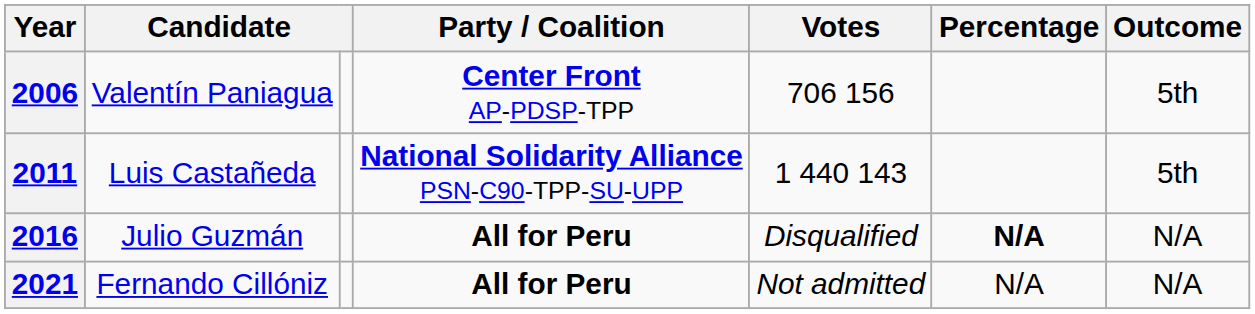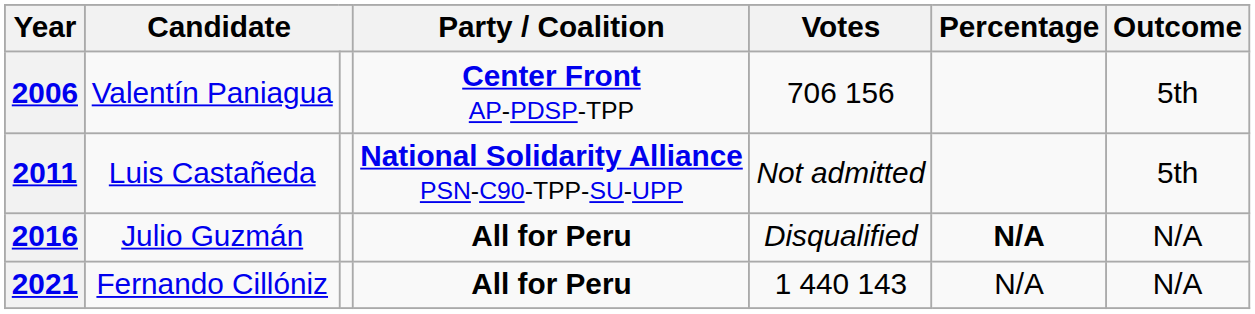 <table class="wikitable" style="text-align:center">
 <tr>
 <th>Year</th>
 <th colspan="2">Candidate</th>
 <th>Party / Coalition</th>
 <th>Votes</th>
 <th>Percentage</th>
 <th>Outcome</th>
 </tr>
 <tr>
 <th><strong><a href='#'>2006</a></strong></th>
 <td><a href='#'>Valentín Paniagua</a></td>
 <td></td>
 <td><strong><a href='#'>Center Front</a></strong><br><small><a href='#'>AP</a>-<a href='#'>PDSP</a>-TPP</small></td>
 <td>706 156</td>
 <td></td>
 <td>5th</td>
 </tr>
 <tr>
 <th><strong><a href='#'>2011</a></strong></th>
 <td><a href='#'>Luis Castañeda</a></td>
 <td></td>
 <td><strong><a href='#'>National Solidarity Alliance</a></strong><br><small><a href='#'>PSN</a>-<a href='#'>C90</a>-TPP-<a href='#'>SU</a>-<a href='#'>UPP</a></small></td>
-<td>1 440 143</td>
+<td><em>Not admitted</em></td>
 <td></td>
 <td>5th</td>
 </tr>
 <tr>
 <th><strong><a href='#'>2016</a></strong></th>
 <td><a href='#'>Julio Guzmán</a></td>
 <td></td>
 <td><strong>All for Peru</strong></td>
 <td><em>Disqualified</em></td>
 <td><strong>N/A</strong></td>
 <td>N/A</td>
 </tr>
 <tr>
 <th><strong><a href='#'>2021</a></strong></th>
 <td><a href='#'>Fernando Cillóniz</a></td>
 <td></td>
 <td><strong>All for Peru</strong></td>
-<td><em>Not admitted</em></td>
+<td>1 440 143</td>
 <td>N/A</td>
 <td>N/A</td>
 </tr>
 </table>
